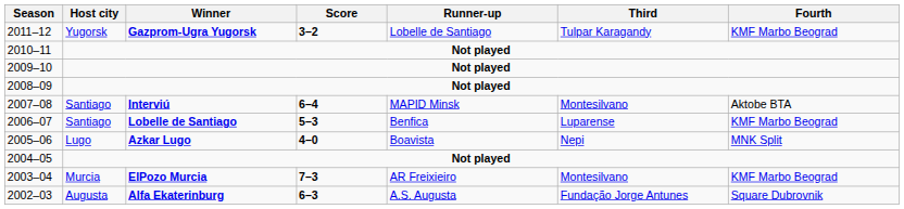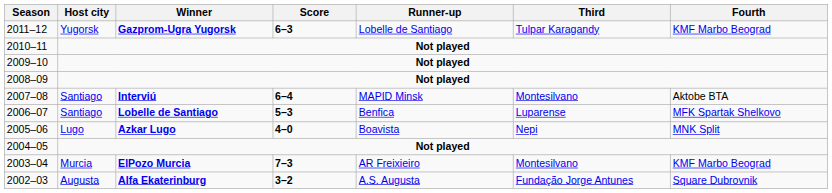 <table class="wikitable">
 <tr>
 <th width=5%>Season</th>
 <th width=5%>Host city</th>
 <th width=15%>Winner</th>
 <th width=8%>Score</th>
 <th width=15%>Runner-up</th>
 <th width=15%>Third</th>
 <th width=15%>Fourth</th>
 </tr>
 <tr>
 <td>2011–12<br></td>
 <td><a href='#'>Yugorsk</a></td>
 <td> <strong><a href='#'>Gazprom-Ugra Yugorsk</a></strong></td>
-<td><strong>3–2</strong></td>
+<td><strong>6–3</strong></td>
 <td> <a href='#'>Lobelle de Santiago</a><br></td>
 <td> <a href='#'>Tulpar Karagandy</a><br></td>
 <td> <a href='#'>KMF Marbo Beograd</a><br></td>
 </tr>
 <tr>
 <td>2010–11</td>
 <td align=center colspan=6><strong>Not played</strong></td>
 </tr>
 <tr>
 <td>2009–10</td>
 <td align=center colspan=6><strong>Not played</strong></td>
 </tr>
 <tr>
 <td>2008–09</td>
 <td align=center colspan=6><strong>Not played</strong></td>
 </tr>
 <tr>
 <td>2007–08</td>
 <td><a href='#'>Santiago</a></td>
 <td> <strong><a href='#'>Interviú</a></strong></td>
 <td><strong>6–4</strong></td>
 <td> <a href='#'>MAPID Minsk</a><br></td>
 <td> <a href='#'>Montesilvano</a><br></td>
 <td> Aktobe BTA<br></td>
 </tr>
 <tr>
 <td>2006–07</td>
 <td><a href='#'>Santiago</a></td>
 <td> <strong><a href='#'>Lobelle de Santiago</a></strong></td>
 <td><strong>5–3</strong></td>
 <td> <a href='#'>Benfica</a><br></td>
 <td> <a href='#'>Luparense</a><br></td>
-<td> <a href='#'>KMF Marbo Beograd</a><br></td>
+<td> <a href='#'>MFK Spartak Shelkovo</a><br></td>
 </tr>
 <tr>
 <td>2005–06</td>
 <td><a href='#'>Lugo</a></td>
 <td> <strong><a href='#'>Azkar Lugo</a></strong></td>
 <td><strong>4–0</strong></td>
 <td> <a href='#'>Boavista</a><br></td>
 <td> <a href='#'>Nepi</a><br></td>
 <td> <a href='#'>MNK Split</a><br></td>
 </tr>
 <tr>
 <td>2004–05</td>
 <td align=center colspan=6><strong>Not played</strong></td>
 </tr>
 <tr>
 <td>2003–04</td>
 <td><a href='#'>Murcia</a></td>
 <td> <strong><a href='#'>ElPozo Murcia</a></strong><br></td>
 <td><strong>7–3</strong></td>
 <td> <a href='#'>AR Freixieiro</a><br></td>
 <td> <a href='#'>Montesilvano</a><br></td>
 <td> <a href='#'>KMF Marbo Beograd</a><br></td>
 </tr>
 <tr>
 <td>2002–03</td>
 <td><a href='#'>Augusta</a></td>
 <td> <strong><a href='#'>Alfa Ekaterinburg</a></strong><br></td>
-<td><strong>6–3</strong></td>
+<td><strong>3–2</strong></td>
 <td> <a href='#'>A.S. Augusta</a><br></td>
 <td> <a href='#'>Fundação Jorge Antunes</a><br></td>
 <td> <a href='#'>Square Dubrovnik</a><br></td>
 </tr>
 </table>
